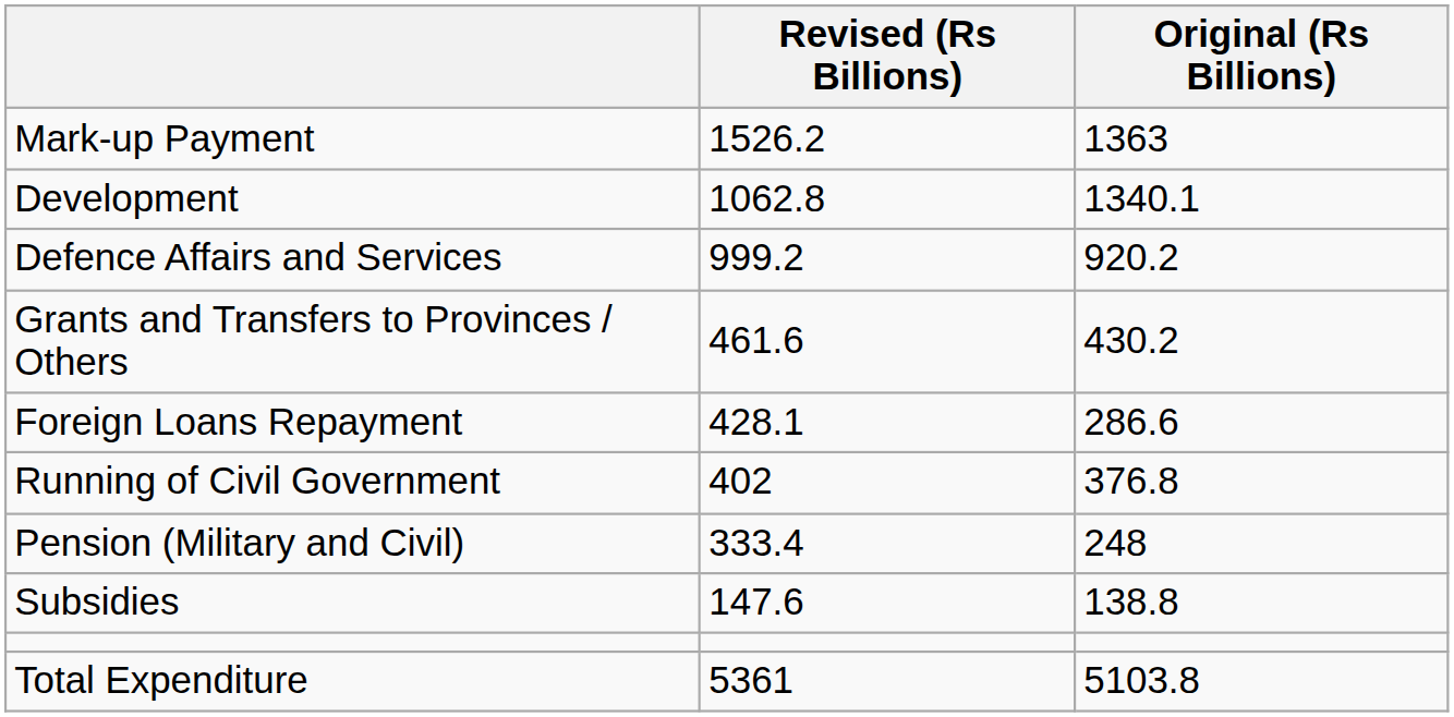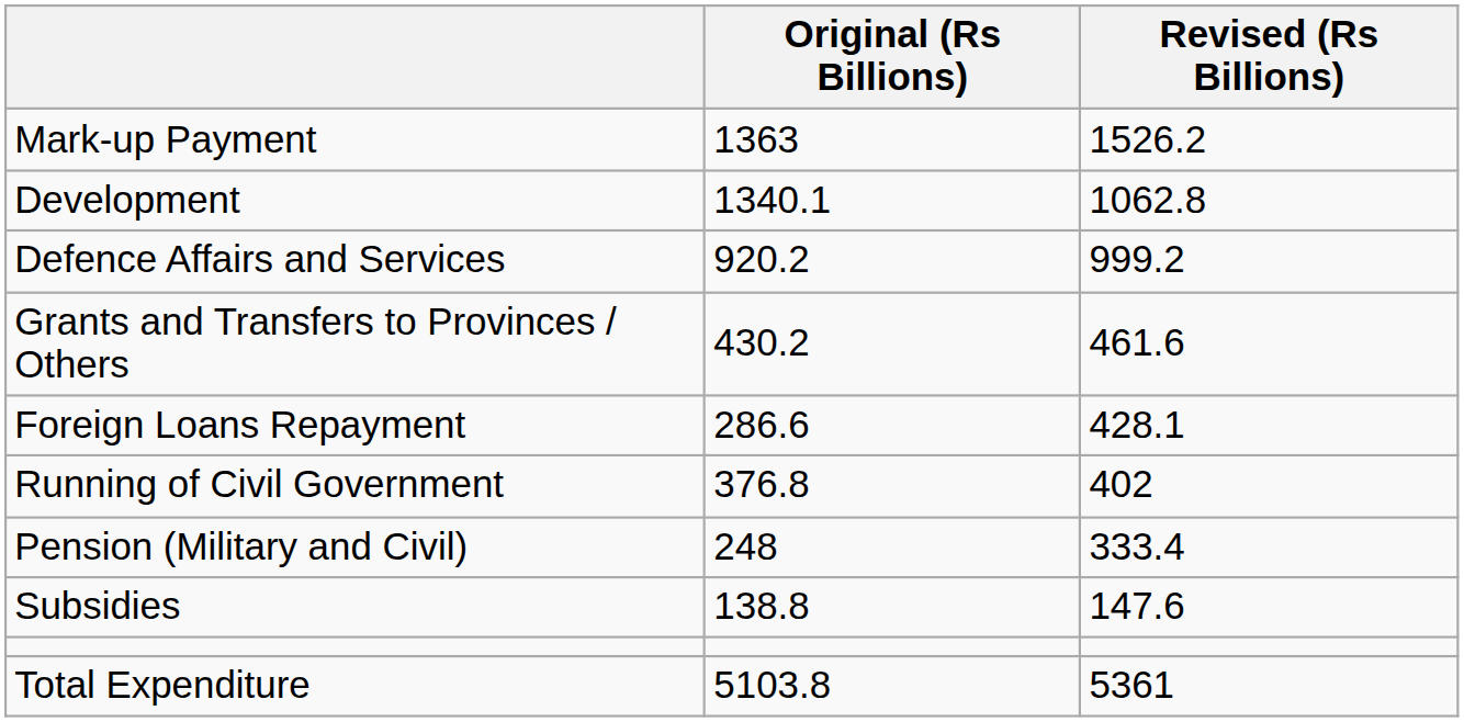 <table class="wikitable sortable">
 <tr>
 <th></th>
+<th>Original (Rs Billions)</th>
 <th>Revised (Rs Billions)</th>
-<th>Original (Rs Billions)</th>
 </tr>
 <tr>
 <td>Mark-up Payment</td>
+<td>1363</td>
 <td>1526.2</td>
-<td>1363</td>
 </tr>
 <tr>
 <td>Development</td>
+<td>1340.1</td>
 <td>1062.8</td>
-<td>1340.1</td>
 </tr>
 <tr>
 <td>Defence Affairs and Services</td>
+<td>920.2</td>
 <td>999.2</td>
-<td>920.2</td>
 </tr>
 <tr>
 <td>Grants and Transfers to Provinces / Others</td>
+<td>430.2</td>
 <td>461.6</td>
-<td>430.2</td>
 </tr>
 <tr>
 <td>Foreign Loans Repayment</td>
+<td>286.6</td>
 <td>428.1</td>
-<td>286.6</td>
 </tr>
 <tr>
 <td>Running of Civil Government</td>
+<td>376.8</td>
 <td>402</td>
-<td>376.8</td>
 </tr>
 <tr>
 <td>Pension (Military and Civil)</td>
+<td>248</td>
 <td>333.4</td>
-<td>248</td>
 </tr>
 <tr>
 <td>Subsidies</td>
+<td>138.8</td>
 <td>147.6</td>
-<td>138.8</td>
 </tr>
 <tr>
 <td></td>
 <td></td>
 <td></td>
 </tr>
 <tr>
 <td>Total Expenditure</td>
+<td>5103.8</td>
 <td>5361</td>
-<td>5103.8</td>
 </tr>
 </table>
